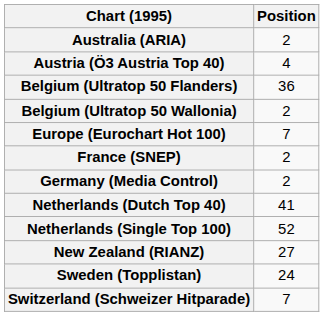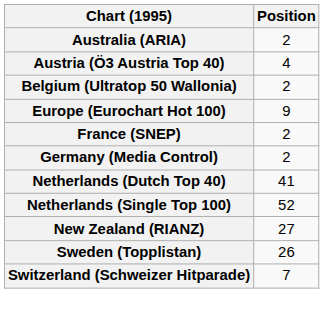 <table class="wikitable sortable plainrowheaders" style="text-align:center">
 <tr>
 <th>Chart (1995)</th>
 <th>Position</th>
 </tr>
 <tr>
 <th scope="row">Australia (ARIA)</th>
 <td>2</td>
 </tr>
 <tr>
 <th scope="row">Austria (Ö3 Austria Top 40)</th>
 <td>4</td>
 </tr>
 <tr>
-<th scope="row">Belgium (Ultratop 50 Flanders)</th>
-<td>36</td>
-</tr>
-<tr>
 <th scope="row">Belgium (Ultratop 50 Wallonia)</th>
 <td>2</td>
 </tr>
 <tr>
 <th scope="row">Europe (Eurochart Hot 100)</th>
-<td>7</td>
+<td>9</td>
 </tr>
 <tr>
 <th scope="row">France (SNEP)</th>
 <td>2</td>
 </tr>
 <tr>
 <th scope="row">Germany (Media Control)</th>
 <td>2</td>
 </tr>
 <tr>
 <th scope="row">Netherlands (Dutch Top 40)</th>
 <td>41</td>
 </tr>
 <tr>
 <th scope="row">Netherlands (Single Top 100)</th>
 <td>52</td>
 </tr>
 <tr>
 <th scope="row">New Zealand (RIANZ)</th>
 <td>27</td>
 </tr>
 <tr>
 <th scope="row">Sweden (Topplistan)</th>
-<td>24</td>
+<td>26</td>
 </tr>
 <tr>
 <th scope="row">Switzerland (Schweizer Hitparade)</th>
 <td>7</td>
 </tr>
 </table>
